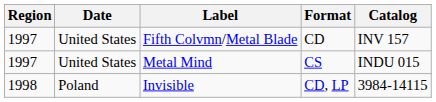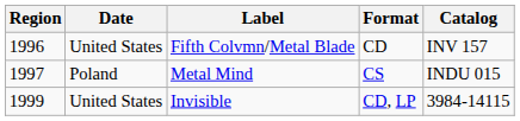 <table class="wikitable">
 <tr>
 <th>Region</th>
 <th>Date</th>
 <th>Label</th>
 <th>Format</th>
 <th>Catalog</th>
 </tr>
 <tr>
-<td>1997</td>
+<td>1996</td>
 <td>United States</td>
 <td><a href='#'>Fifth Colvmn</a>/<a href='#'>Metal Blade</a></td>
 <td>CD</td>
 <td>INV 157</td>
 </tr>
 <tr>
 <td>1997</td>
-<td>United States</td>
+<td>Poland</td>
 <td><a href='#'>Metal Mind</a></td>
 <td><a href='#'>CS</a></td>
 <td>INDU 015</td>
 </tr>
 <tr>
-<td>1998</td>
-<td>Poland</td>
+<td>1999</td>
+<td>United States</td>
 <td><a href='#'>Invisible</a></td>
 <td><a href='#'>CD</a>, <a href='#'>LP</a></td>
 <td>3984-14115</td>
 </tr>
 </table>
